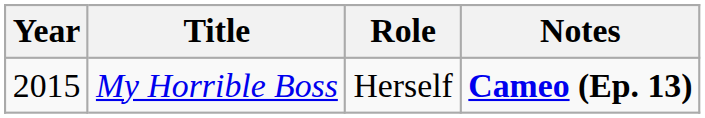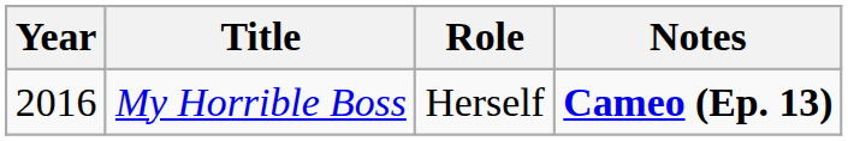 <table class="wikitable">
 <tr>
 <th>Year</th>
 <th>Title</th>
 <th>Role</th>
 <th>Notes</th>
 </tr>
 <tr>
-<td>2015</td>
+<td>2016</td>
 <td><em><a href='#'>My Horrible Boss</a></em></td>
 <td>Herself</td>
 <td><strong><a href='#'>Cameo</a> (Ep. 13)</strong></td>
 </tr>
 </table>
